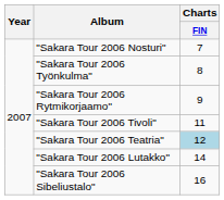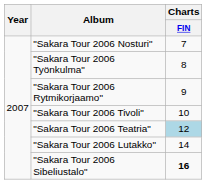 <table class="wikitable">
 <tr>
 <th align="center" rowspan="2">Year</th>
 <th align="center" rowspan="2" width="210">Album</th>
 <th align="center" colspan="1">Charts</th>
 </tr>
 <tr>
 <th width="20"><small><a href='#'>FIN</a></small><br></th>
 </tr>
 <tr>
 <td align="center" rowspan=7>2007</td>
 <td>"Sakara Tour 2006 Nosturi"</td>
 <td align="center">7</td>
 </tr>
 <tr>
 <td>"Sakara Tour 2006 Työnkulma"</td>
 <td align="center">8</td>
 </tr>
 <tr>
 <td>"Sakara Tour 2006 Rytmikorjaamo"</td>
 <td align="center">9</td>
 </tr>
 <tr>
 <td>"Sakara Tour 2006 Tivoli"</td>
-<td align="center">11</td>
+<td align="center">10</td>
 </tr>
 <tr>
 <td>"Sakara Tour 2006 Teatria"</td>
 <td align="center" style="background: lightblue;">12</td>
 </tr>
 <tr>
 <td>"Sakara Tour 2006 Lutakko"</td>
 <td align="center">14</td>
 </tr>
 <tr>
 <td>"Sakara Tour 2006 Sibeliustalo"</td>
-<td align="center">16</td>
+<td align="center"><strong>16</strong></td>
 </tr>
 </table>
